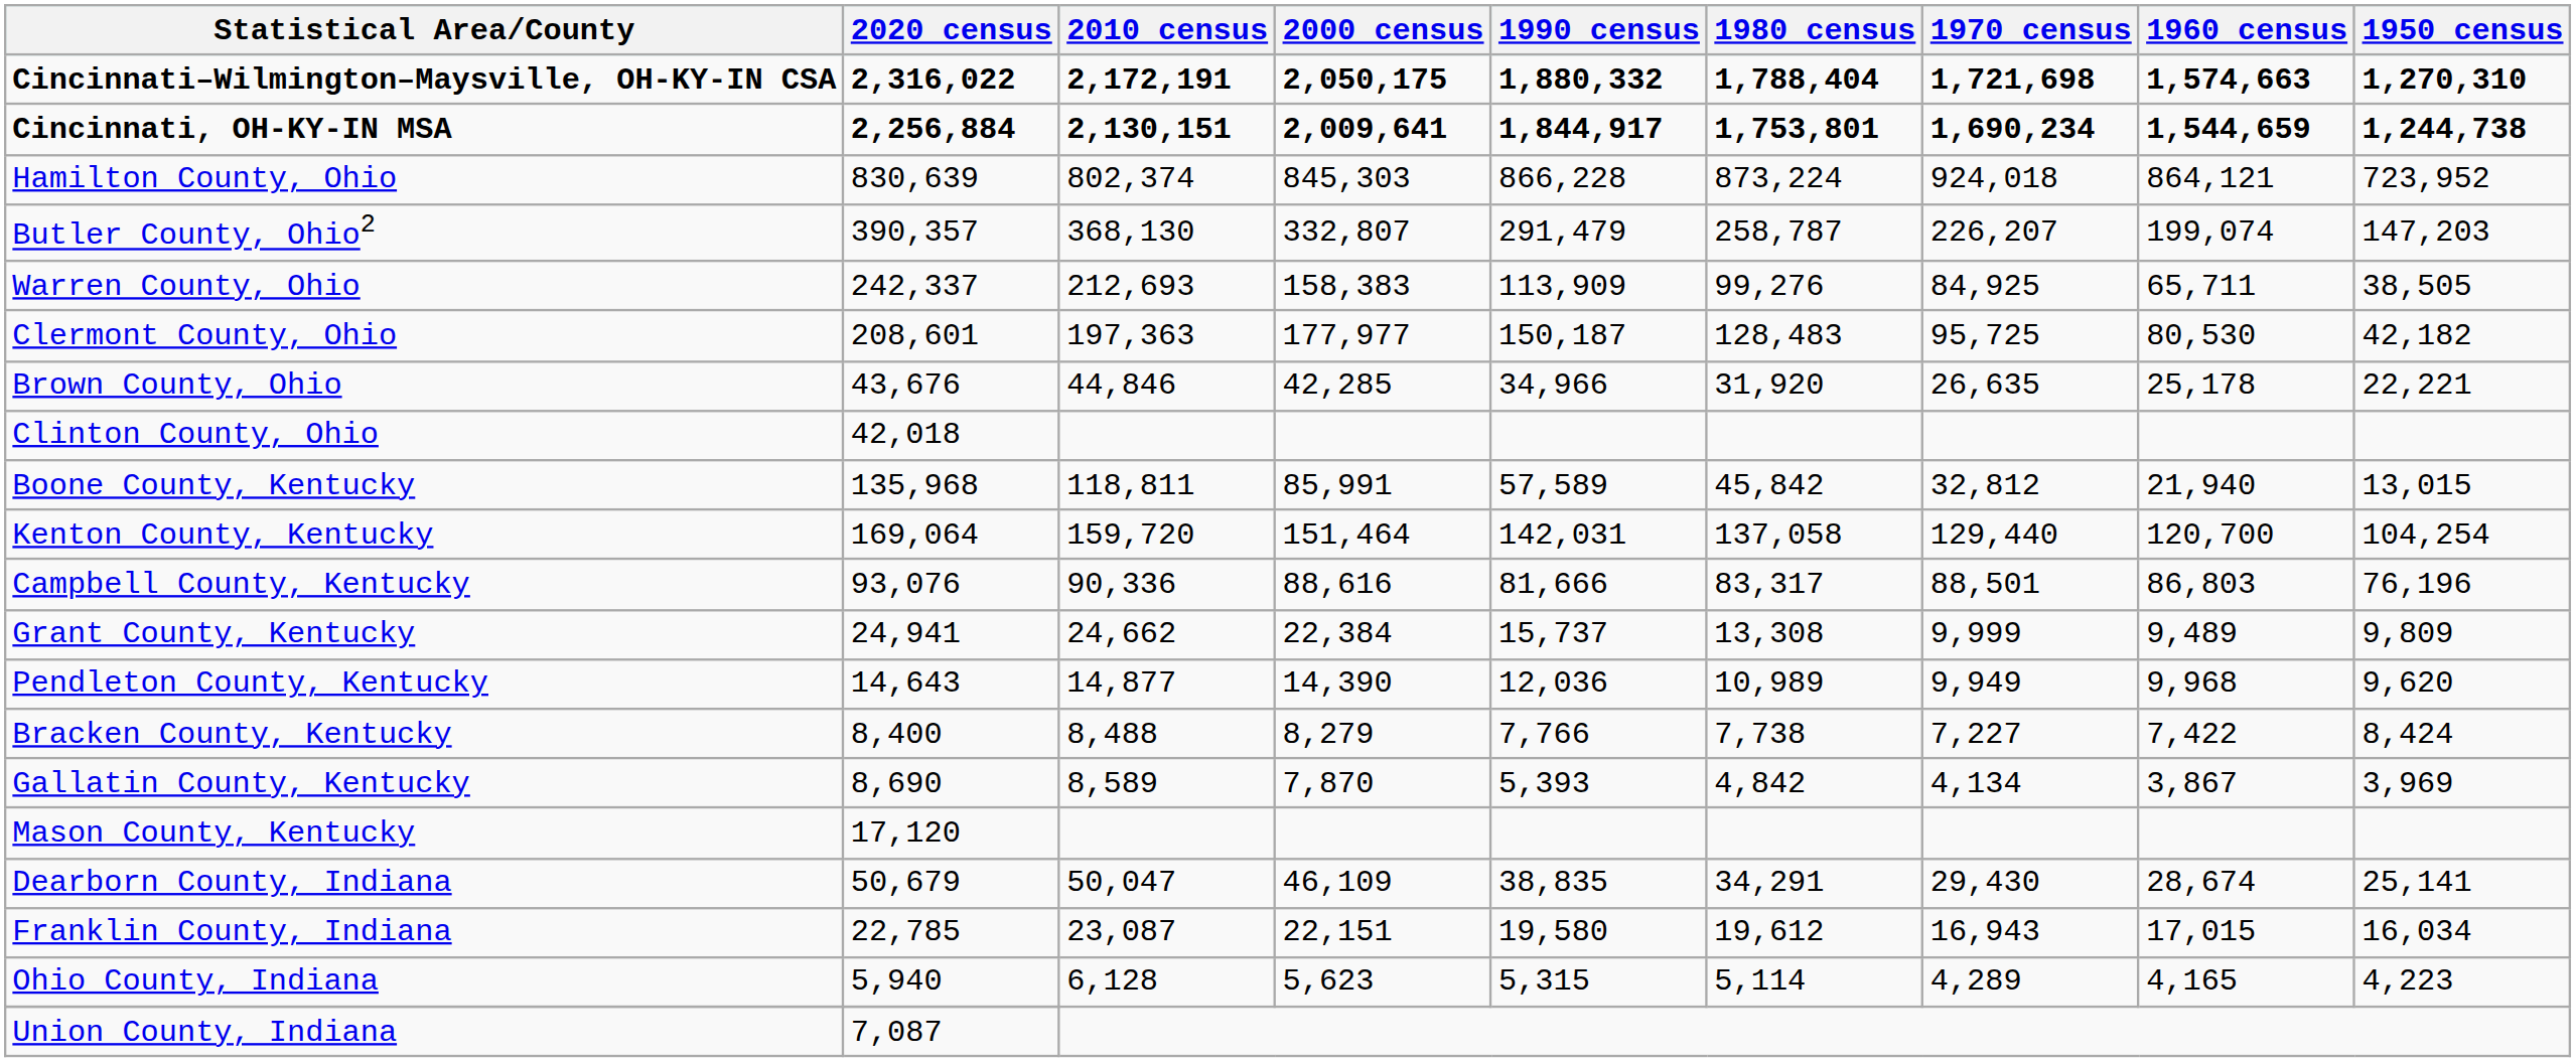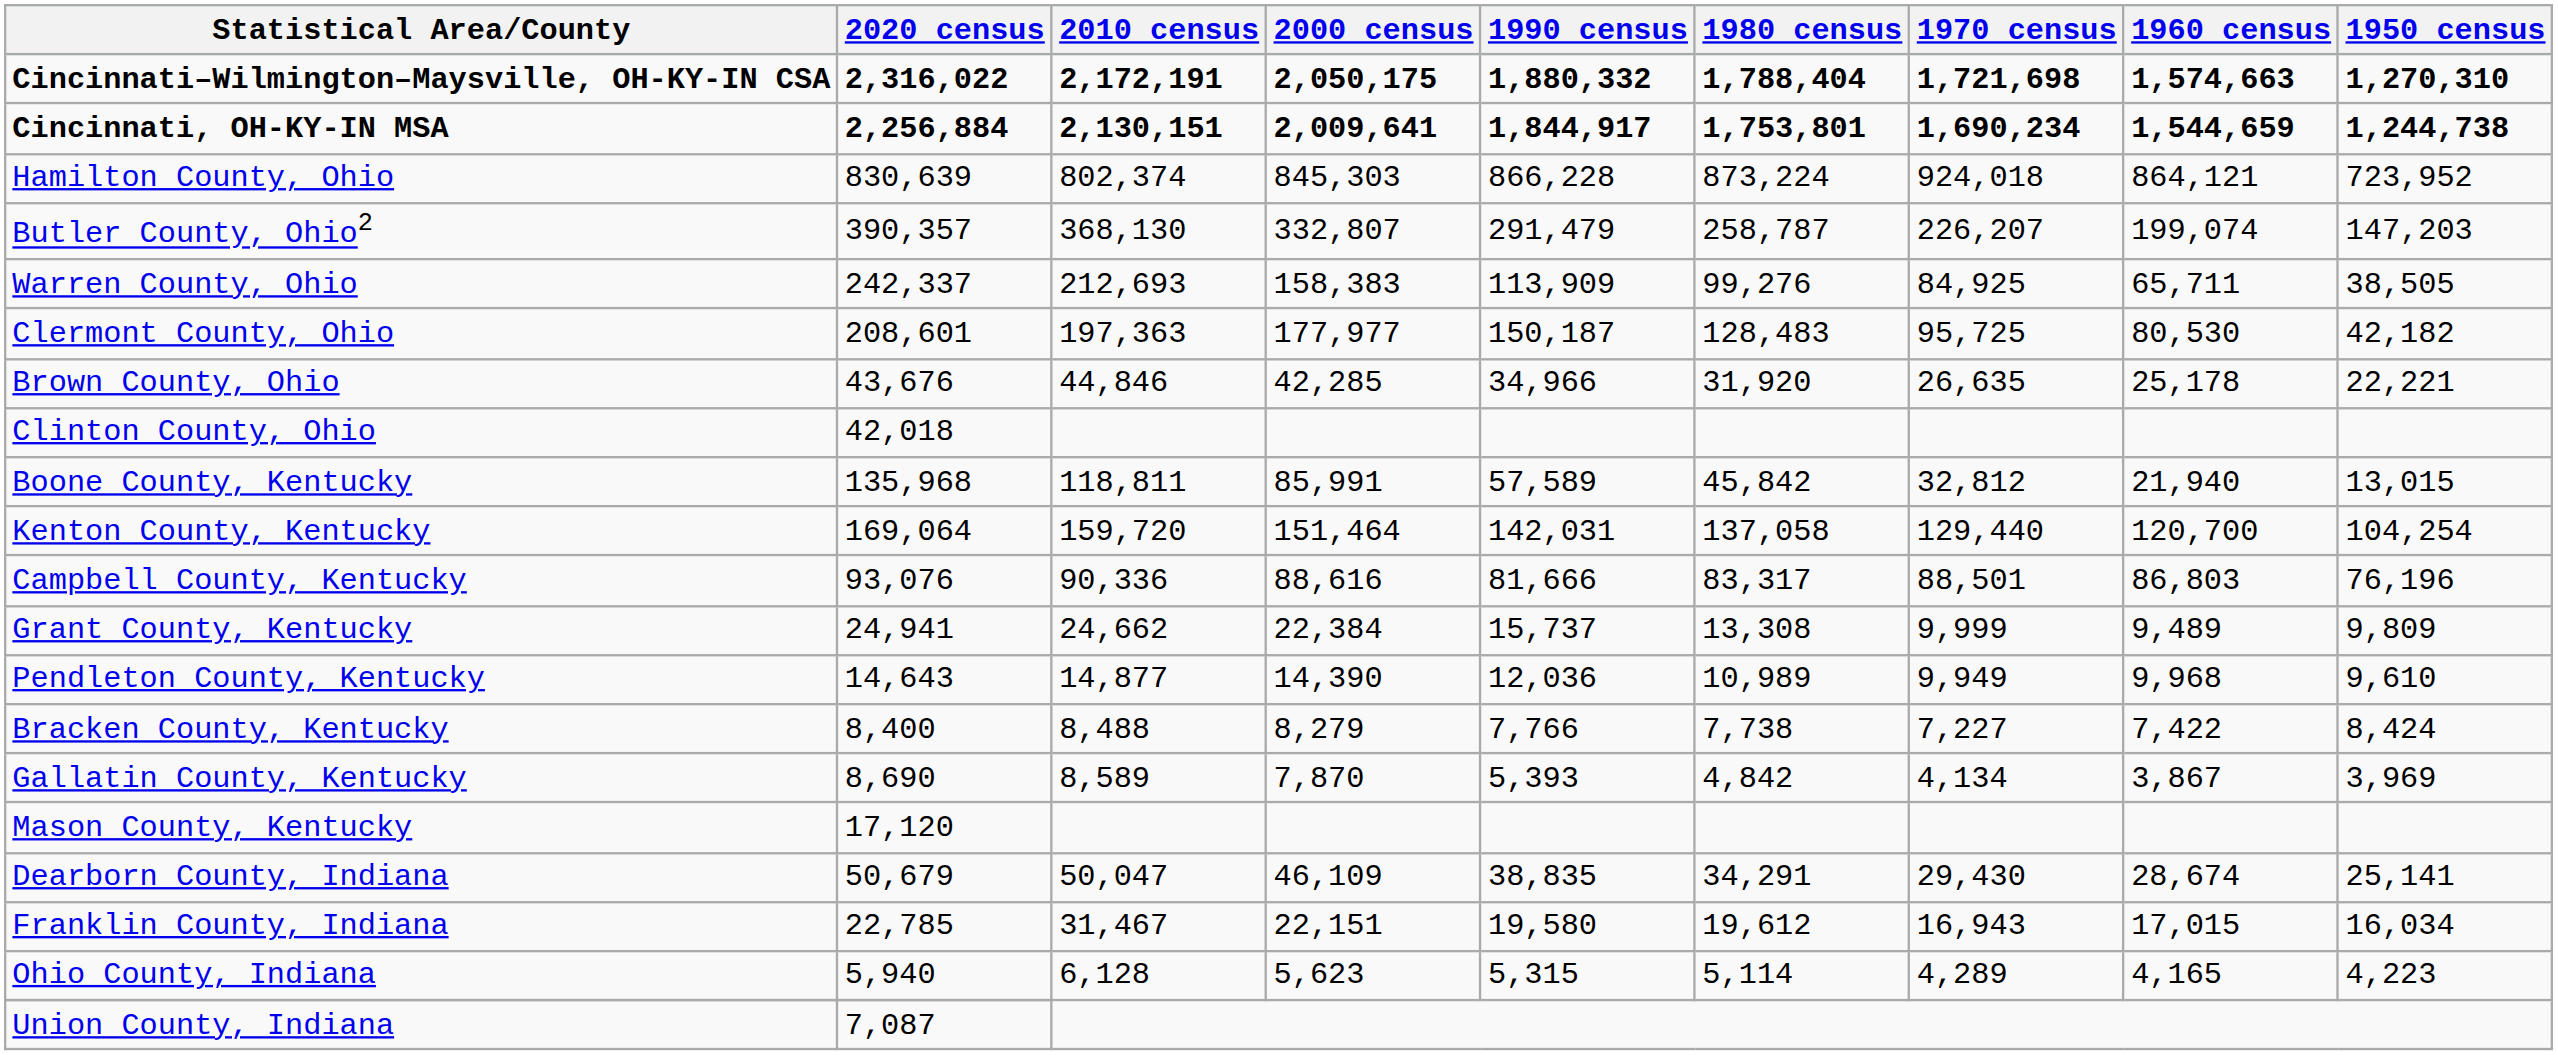 <table class="wikitable">
 <tr style="background:#cff; text-align:center;">
 <th>Statistical Area/County</th>
 <th><a href='#'>2020 census</a></th>
 <th><a href='#'>2010 census</a></th>
 <th><a href='#'>2000 census</a></th>
 <th><a href='#'>1990 census</a></th>
 <th><a href='#'>1980 census</a></th>
 <th><a href='#'>1970 census</a></th>
 <th><a href='#'>1960 census</a></th>
 <th><a href='#'>1950 census</a></th>
 </tr>
 <tr>
 <td><strong>Cincinnati–Wilmington–Maysville, OH-KY-IN CSA</strong></td>
 <td><strong>2,316,022</strong></td>
 <td><strong>2,172,191</strong></td>
 <td><strong>2,050,175</strong></td>
 <td><strong>1,880,332</strong></td>
 <td><strong>1,788,404</strong></td>
 <td><strong>1,721,698</strong></td>
 <td><strong>1,574,663</strong></td>
 <td><strong>1,270,310</strong></td>
 </tr>
 <tr>
 <td><strong>Cincinnati, OH-KY-IN MSA</strong></td>
 <td><strong>2,256,884</strong></td>
 <td><strong>2,130,151</strong></td>
 <td><strong>2,009,641</strong></td>
 <td><strong>1,844,917</strong></td>
 <td><strong>1,753,801</strong></td>
 <td><strong>1,690,234</strong></td>
 <td><strong>1,544,659</strong></td>
 <td><strong>1,244,738</strong></td>
 </tr>
 <tr>
 <td><a href='#'>Hamilton County, Ohio</a></td>
 <td>830,639</td>
 <td>802,374</td>
 <td>845,303</td>
 <td>866,228</td>
 <td>873,224</td>
 <td>924,018</td>
 <td>864,121</td>
 <td>723,952</td>
 </tr>
 <tr>
 <td><a href='#'>Butler County, Ohio</a><sup>2</sup></td>
 <td>390,357</td>
 <td>368,130</td>
 <td>332,807</td>
 <td>291,479</td>
 <td>258,787</td>
 <td>226,207</td>
 <td>199,074</td>
 <td>147,203</td>
 </tr>
 <tr>
 <td><a href='#'>Warren County, Ohio</a></td>
 <td>242,337</td>
 <td>212,693</td>
 <td>158,383</td>
 <td>113,909</td>
 <td>99,276</td>
 <td>84,925</td>
 <td>65,711</td>
 <td>38,505</td>
 </tr>
 <tr>
 <td><a href='#'>Clermont County, Ohio</a></td>
 <td>208,601</td>
 <td>197,363</td>
 <td>177,977</td>
 <td>150,187</td>
 <td>128,483</td>
 <td>95,725</td>
 <td>80,530</td>
 <td>42,182</td>
 </tr>
 <tr>
 <td><a href='#'>Brown County, Ohio</a></td>
 <td>43,676</td>
 <td>44,846</td>
 <td>42,285</td>
 <td>34,966</td>
 <td>31,920</td>
 <td>26,635</td>
 <td>25,178</td>
 <td>22,221</td>
 </tr>
 <tr>
 <td><a href='#'>Clinton County, Ohio</a></td>
 <td>42,018</td>
 <td></td>
 <td></td>
 <td></td>
 <td></td>
 <td></td>
 <td></td>
 <td></td>
 </tr>
 <tr>
 <td><a href='#'>Boone County, Kentucky</a></td>
 <td>135,968</td>
 <td>118,811</td>
 <td>85,991</td>
 <td>57,589</td>
 <td>45,842</td>
 <td>32,812</td>
 <td>21,940</td>
 <td>13,015</td>
 </tr>
 <tr>
 <td><a href='#'>Kenton County, Kentucky</a></td>
 <td>169,064</td>
 <td>159,720</td>
 <td>151,464</td>
 <td>142,031</td>
 <td>137,058</td>
 <td>129,440</td>
 <td>120,700</td>
 <td>104,254</td>
 </tr>
 <tr>
 <td><a href='#'>Campbell County, Kentucky</a></td>
 <td>93,076</td>
 <td>90,336</td>
 <td>88,616</td>
 <td>81,666</td>
 <td>83,317</td>
 <td>88,501</td>
 <td>86,803</td>
 <td>76,196</td>
 </tr>
 <tr>
 <td><a href='#'>Grant County, Kentucky</a></td>
 <td>24,941</td>
 <td>24,662</td>
 <td>22,384</td>
 <td>15,737</td>
 <td>13,308</td>
 <td>9,999</td>
 <td>9,489</td>
 <td>9,809</td>
 </tr>
 <tr>
 <td><a href='#'>Pendleton County, Kentucky</a></td>
 <td>14,643</td>
 <td>14,877</td>
 <td>14,390</td>
 <td>12,036</td>
 <td>10,989</td>
 <td>9,949</td>
 <td>9,968</td>
-<td>9,620</td>
+<td>9,610</td>
 </tr>
 <tr>
 <td><a href='#'>Bracken County, Kentucky</a></td>
 <td>8,400</td>
 <td>8,488</td>
 <td>8,279</td>
 <td>7,766</td>
 <td>7,738</td>
 <td>7,227</td>
 <td>7,422</td>
 <td>8,424</td>
 </tr>
 <tr>
 <td><a href='#'>Gallatin County, Kentucky</a></td>
 <td>8,690</td>
 <td>8,589</td>
 <td>7,870</td>
 <td>5,393</td>
 <td>4,842</td>
 <td>4,134</td>
 <td>3,867</td>
 <td>3,969</td>
 </tr>
 <tr>
 <td><a href='#'>Mason County, Kentucky</a></td>
 <td>17,120</td>
 <td></td>
 <td></td>
 <td></td>
 <td></td>
 <td></td>
 <td></td>
 <td></td>
 </tr>
 <tr>
 <td><a href='#'>Dearborn County, Indiana</a></td>
 <td>50,679</td>
 <td>50,047</td>
 <td>46,109</td>
 <td>38,835</td>
 <td>34,291</td>
 <td>29,430</td>
 <td>28,674</td>
 <td>25,141</td>
 </tr>
 <tr>
 <td><a href='#'>Franklin County, Indiana</a></td>
 <td>22,785</td>
-<td>23,087</td>
+<td>31,467</td>
 <td>22,151</td>
 <td>19,580</td>
 <td>19,612</td>
 <td>16,943</td>
 <td>17,015</td>
 <td>16,034</td>
 </tr>
 <tr>
 <td><a href='#'>Ohio County, Indiana</a></td>
 <td>5,940</td>
 <td>6,128</td>
 <td>5,623</td>
 <td>5,315</td>
 <td>5,114</td>
 <td>4,289</td>
 <td>4,165</td>
 <td>4,223</td>
 </tr>
 <tr>
 </tr>
 <tr>
 <td><a href='#'>Union County, Indiana</a></td>
 <td>7,087</td>
 </tr>
 </table>
